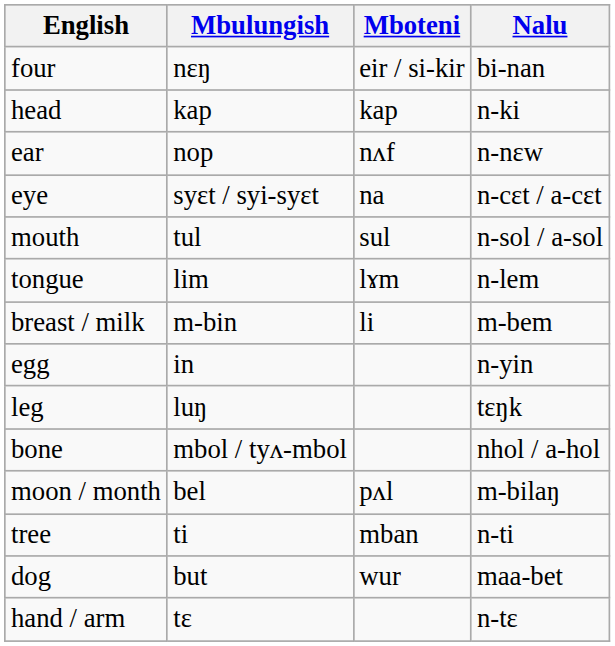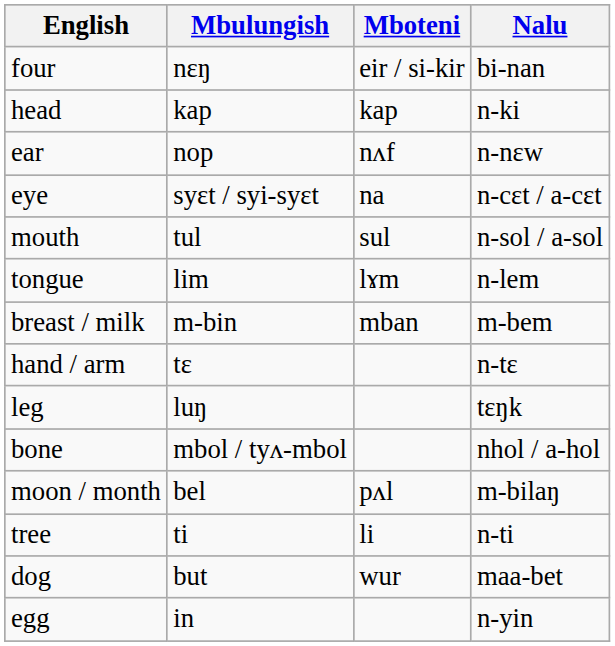 <table class="wikitable">
 <tr>
 <th>English</th>
 <th><a href='#'>Mbulungish</a></th>
 <th><a href='#'>Mboteni</a></th>
 <th><a href='#'>Nalu</a></th>
 </tr>
 <tr>
 <td>four</td>
 <td>nɛŋ</td>
 <td>eir / si-kir</td>
 <td>bi-nan</td>
 </tr>
 <tr>
 <td>head</td>
 <td>kap</td>
 <td>kap</td>
 <td>n-ki</td>
 </tr>
 <tr>
 <td>ear</td>
 <td>nop</td>
 <td>nʌf</td>
 <td>n-nɛw</td>
 </tr>
 <tr>
 <td>eye</td>
 <td>syɛt / syi-syɛt</td>
 <td>na</td>
 <td>n-cɛt / a-cɛt</td>
 </tr>
 <tr>
 <td>mouth</td>
 <td>tul</td>
 <td>sul</td>
 <td>n-sol / a-sol</td>
 </tr>
 <tr>
 <td>tongue</td>
 <td>lim</td>
 <td>lɤm</td>
 <td>n-lem</td>
 </tr>
 <tr>
 <td>breast / milk</td>
 <td>m-bin</td>
-<td>li</td>
+<td>mban</td>
 <td>m-bem</td>
 </tr>
 <tr>
-<td>egg</td>
-<td>in</td>
+<td>hand / arm</td>
+<td>tɛ</td>
 <td></td>
-<td>n-yin</td>
+<td>n-tɛ</td>
 </tr>
 <tr>
 <td>leg</td>
 <td>luŋ</td>
 <td></td>
 <td>tɛŋk</td>
 </tr>
 <tr>
 <td>bone</td>
 <td>mbol / tyʌ-mbol</td>
 <td></td>
 <td>nhol / a-hol</td>
 </tr>
 <tr>
 <td>moon / month</td>
 <td>bel</td>
 <td>pʌl</td>
 <td>m-bilaŋ</td>
 </tr>
 <tr>
 <td>tree</td>
 <td>ti</td>
-<td>mban</td>
+<td>li</td>
 <td>n-ti</td>
 </tr>
 <tr>
 <td>dog</td>
 <td>but</td>
 <td>wur</td>
 <td>maa-bet</td>
 </tr>
 <tr>
-<td>hand / arm</td>
-<td>tɛ</td>
+<td>egg</td>
+<td>in</td>
 <td></td>
-<td>n-tɛ</td>
+<td>n-yin</td>
 </tr>
 </table>
